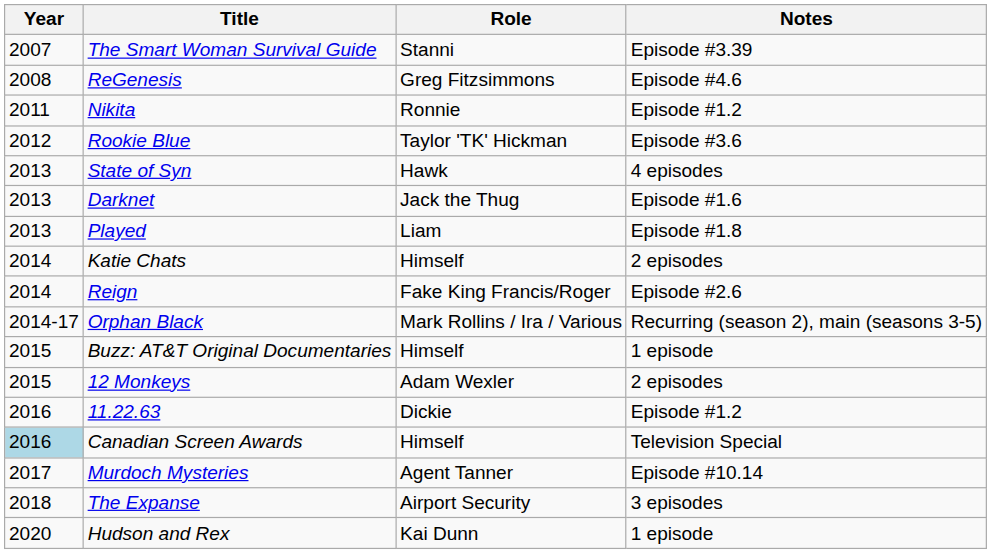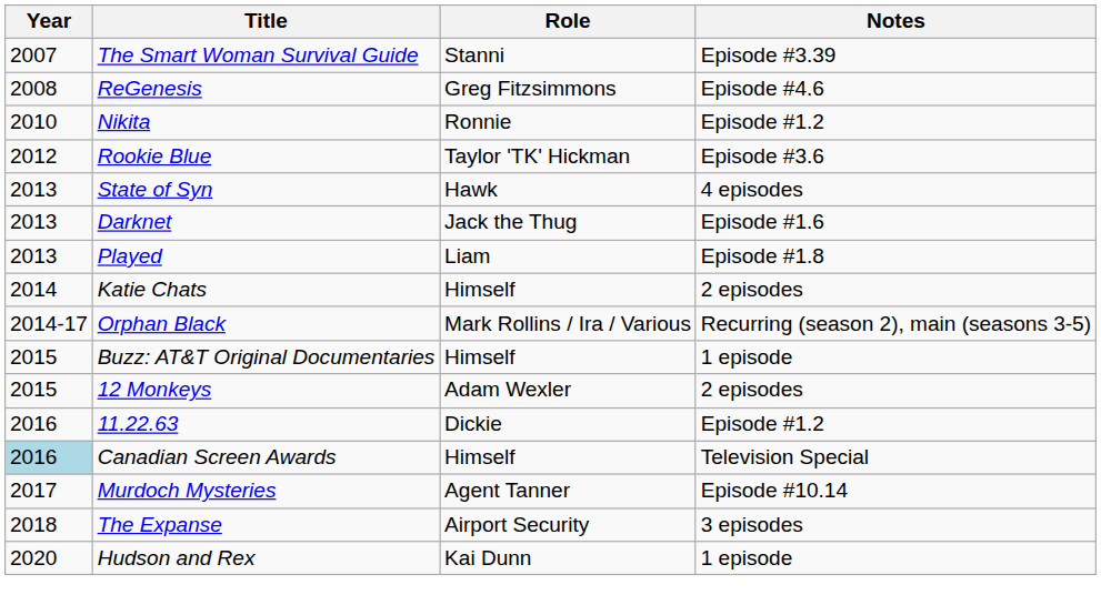 <table class="wikitable sortable">
 <tr>
 <th>Year</th>
 <th>Title</th>
 <th>Role</th>
 <th>Notes</th>
 </tr>
 <tr>
 <td>2007</td>
 <td><em><a href='#'>The Smart Woman Survival Guide</a></em></td>
 <td>Stanni</td>
 <td>Episode #3.39</td>
 </tr>
 <tr>
 <td>2008</td>
 <td><em><a href='#'>ReGenesis</a></em></td>
 <td>Greg Fitzsimmons</td>
 <td>Episode #4.6</td>
 </tr>
 <tr>
-<td>2011</td>
+<td>2010</td>
 <td><em><a href='#'>Nikita</a></em></td>
 <td>Ronnie</td>
 <td>Episode #1.2</td>
 </tr>
 <tr>
 <td>2012</td>
 <td><em><a href='#'>Rookie Blue</a></em></td>
 <td>Taylor 'TK' Hickman</td>
 <td>Episode #3.6</td>
 </tr>
 <tr>
 <td>2013</td>
 <td><em><a href='#'>State of Syn</a></em></td>
 <td>Hawk</td>
 <td>4 episodes</td>
 </tr>
 <tr>
 <td>2013</td>
 <td><em><a href='#'>Darknet</a></em></td>
 <td>Jack the Thug</td>
 <td>Episode #1.6</td>
 </tr>
 <tr>
 <td>2013</td>
 <td><em><a href='#'>Played</a></em></td>
 <td>Liam</td>
 <td>Episode #1.8</td>
 </tr>
 <tr>
 <td>2014</td>
 <td><em>Katie Chats</em></td>
 <td>Himself</td>
 <td>2 episodes</td>
-</tr>
-<tr>
-<td>2014</td>
-<td><em><a href='#'>Reign</a></em></td>
-<td>Fake King Francis/Roger</td>
-<td>Episode #2.6</td>
 </tr>
 <tr>
 <td>2014-17</td>
 <td><em><a href='#'>Orphan Black</a></em></td>
 <td>Mark Rollins / Ira / Various</td>
 <td>Recurring (season 2), main (seasons 3-5)</td>
 </tr>
 <tr>
 <td>2015</td>
 <td><em>Buzz: AT&T Original Documentaries</em></td>
 <td>Himself</td>
 <td>1 episode</td>
 </tr>
 <tr>
 <td>2015</td>
 <td><em><a href='#'>12 Monkeys</a></em></td>
 <td>Adam Wexler</td>
 <td>2 episodes</td>
 </tr>
 <tr>
 <td>2016</td>
 <td><em><a href='#'>11.22.63</a></em></td>
 <td>Dickie</td>
 <td>Episode #1.2</td>
 </tr>
 <tr>
 <td style="background: lightblue;">2016</td>
 <td><em>Canadian Screen Awards</em></td>
 <td>Himself</td>
 <td>Television Special</td>
 </tr>
 <tr>
 <td>2017</td>
 <td><em><a href='#'>Murdoch Mysteries</a></em></td>
 <td>Agent Tanner</td>
 <td>Episode #10.14</td>
 </tr>
 <tr>
 <td>2018</td>
 <td><em><a href='#'>The Expanse</a></em></td>
 <td>Airport Security</td>
 <td>3 episodes</td>
 </tr>
 <tr>
 <td>2020</td>
 <td><em>Hudson and Rex</em></td>
 <td>Kai Dunn</td>
 <td>1 episode</td>
 </tr>
 </table>
